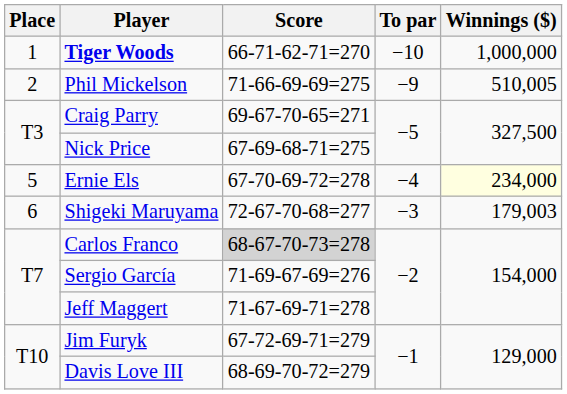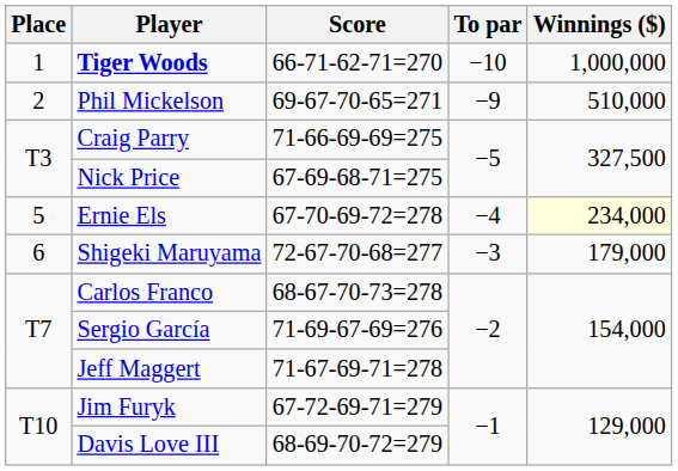 <table class="wikitable">
 <tr>
 <th>Place</th>
 <th>Player</th>
 <th>Score</th>
 <th>To par</th>
 <th>Winnings ($)</th>
 </tr>
 <tr>
 <td align="center">1</td>
 <td> <strong><a href='#'>Tiger Woods</a></strong></td>
 <td>66-71-62-71=270</td>
 <td align=center>−10</td>
 <td align="right">1,000,000</td>
 </tr>
 <tr>
 <td align="center">2</td>
 <td> <a href='#'>Phil Mickelson</a></td>
-<td>71-66-69-69=275</td>
+<td>69-67-70-65=271</td>
 <td align=center>−9</td>
-<td align="right">510,005</td>
+<td align="right">510,000</td>
 </tr>
 <tr>
 <td rowspan="2" align="center">T3</td>
 <td> <a href='#'>Craig Parry</a></td>
-<td>69-67-70-65=271</td>
+<td>71-66-69-69=275</td>
 <td rowspan="2" align=center>−5</td>
 <td rowspan="2" align="right">327,500</td>
 </tr>
 <tr>
 <td> <a href='#'>Nick Price</a></td>
 <td>67-69-68-71=275</td>
 </tr>
 <tr>
 <td align="center">5</td>
 <td> <a href='#'>Ernie Els</a></td>
 <td>67-70-69-72=278</td>
 <td align=center>−4</td>
 <td align="right" style="background: lightyellow;">234,000</td>
 </tr>
 <tr>
 <td align="center">6</td>
 <td> <a href='#'>Shigeki Maruyama</a></td>
 <td>72-67-70-68=277</td>
 <td align=center>−3</td>
-<td align="right">179,003</td>
+<td align="right">179,000</td>
 </tr>
 <tr>
 <td rowspan="3" align="center">T7</td>
 <td> <a href='#'>Carlos Franco</a></td>
-<td style="background: lightgrey;">68-67-70-73=278</td>
+<td>68-67-70-73=278</td>
 <td rowspan="3" align="center">−2</td>
 <td rowspan="3" align="right">154,000</td>
 </tr>
 <tr>
 <td> <a href='#'>Sergio García</a></td>
 <td>71-69-67-69=276</td>
 </tr>
 <tr>
 <td> <a href='#'>Jeff Maggert</a></td>
 <td>71-67-69-71=278</td>
 </tr>
 <tr>
 <td rowspan="2" align="center">T10</td>
 <td> <a href='#'>Jim Furyk</a></td>
 <td>67-72-69-71=279</td>
 <td rowspan="2" align=center>−1</td>
 <td rowspan="2" align="right">129,000</td>
 </tr>
 <tr>
 <td> <a href='#'>Davis Love III</a></td>
 <td>68-69-70-72=279</td>
 </tr>
 </table>
